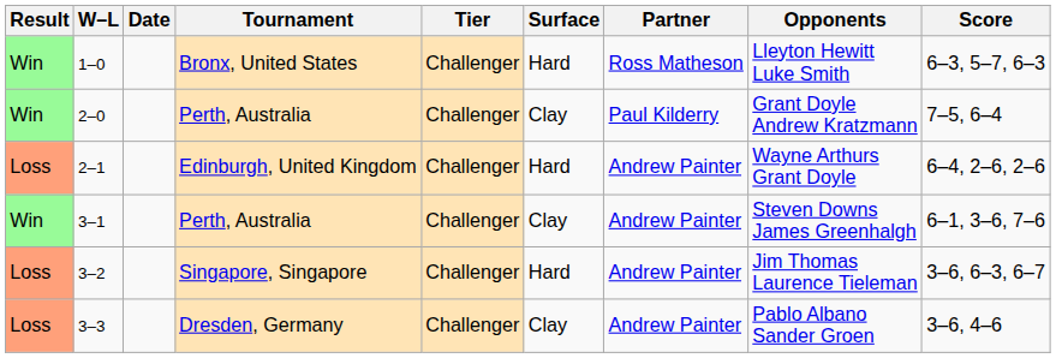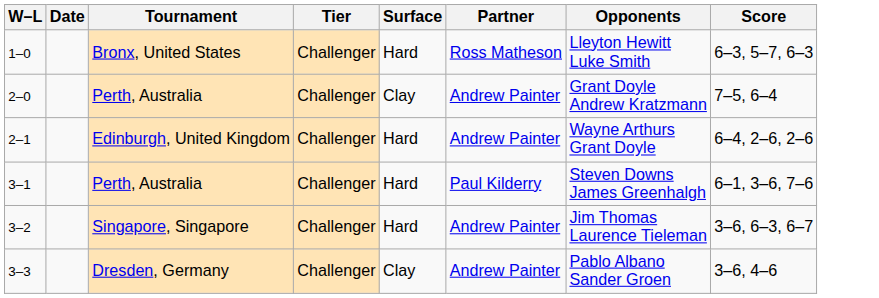 <table class="sortable wikitable">
 <tr>
-<th>Result</th>
 <th class="unsortable">W–L</th>
 <th>Date</th>
 <th>Tournament</th>
 <th>Tier</th>
 <th>Surface</th>
 <th>Partner</th>
 <th>Opponents</th>
 <th class="unsortable">Score</th>
 </tr>
 <tr>
-<td style="background:#98fb98;">Win</td>
 <td><small>1–0</small></td>
 <td></td>
 <td style="background:moccasin;"><a href='#'>Bronx</a>, United States</td>
 <td style="background:moccasin;">Challenger</td>
 <td>Hard</td>
 <td> <a href='#'>Ross Matheson</a></td>
 <td> <a href='#'>Lleyton Hewitt</a> <br>  <a href='#'>Luke Smith</a></td>
 <td>6–3, 5–7, 6–3</td>
 </tr>
 <tr>
-<td style="background:#98fb98;">Win</td>
 <td><small>2–0</small></td>
 <td></td>
 <td style="background:moccasin;"><a href='#'>Perth</a>, Australia</td>
 <td style="background:moccasin;">Challenger</td>
 <td>Clay</td>
-<td> <a href='#'>Paul Kilderry</a></td>
+<td> <a href='#'>Andrew Painter</a></td>
 <td> <a href='#'>Grant Doyle</a> <br>  <a href='#'>Andrew Kratzmann</a></td>
 <td>7–5, 6–4</td>
 </tr>
 <tr>
-<td style="background:#ffa07a;">Loss</td>
 <td><small>2–1</small></td>
 <td></td>
 <td style="background:moccasin;"><a href='#'>Edinburgh</a>, United Kingdom</td>
 <td style="background:moccasin;">Challenger</td>
 <td>Hard</td>
 <td> <a href='#'>Andrew Painter</a></td>
 <td> <a href='#'>Wayne Arthurs</a> <br>  <a href='#'>Grant Doyle</a></td>
 <td>6–4, 2–6, 2–6</td>
 </tr>
 <tr>
-<td style="background:#98fb98;">Win</td>
 <td><small>3–1</small></td>
 <td></td>
 <td style="background:moccasin;"><a href='#'>Perth</a>, Australia</td>
 <td style="background:moccasin;">Challenger</td>
-<td>Clay</td>
-<td> <a href='#'>Andrew Painter</a></td>
+<td>Hard</td>
+<td> <a href='#'>Paul Kilderry</a></td>
 <td> <a href='#'>Steven Downs</a> <br>  <a href='#'>James Greenhalgh</a></td>
 <td>6–1, 3–6, 7–6</td>
 </tr>
 <tr>
-<td style="background:#ffa07a;">Loss</td>
 <td><small>3–2</small></td>
 <td></td>
 <td style="background:moccasin;"><a href='#'>Singapore</a>, Singapore</td>
 <td style="background:moccasin;">Challenger</td>
 <td>Hard</td>
 <td> <a href='#'>Andrew Painter</a></td>
 <td> <a href='#'>Jim Thomas</a> <br>  <a href='#'>Laurence Tieleman</a></td>
 <td>3–6, 6–3, 6–7</td>
 </tr>
 <tr>
-<td style="background:#ffa07a;">Loss</td>
 <td><small>3–3</small></td>
 <td></td>
 <td style="background:moccasin;"><a href='#'>Dresden</a>, Germany</td>
 <td style="background:moccasin;">Challenger</td>
 <td>Clay</td>
 <td> <a href='#'>Andrew Painter</a></td>
 <td> <a href='#'>Pablo Albano</a> <br>  <a href='#'>Sander Groen</a></td>
 <td>3–6, 4–6</td>
 </tr>
 </table>
